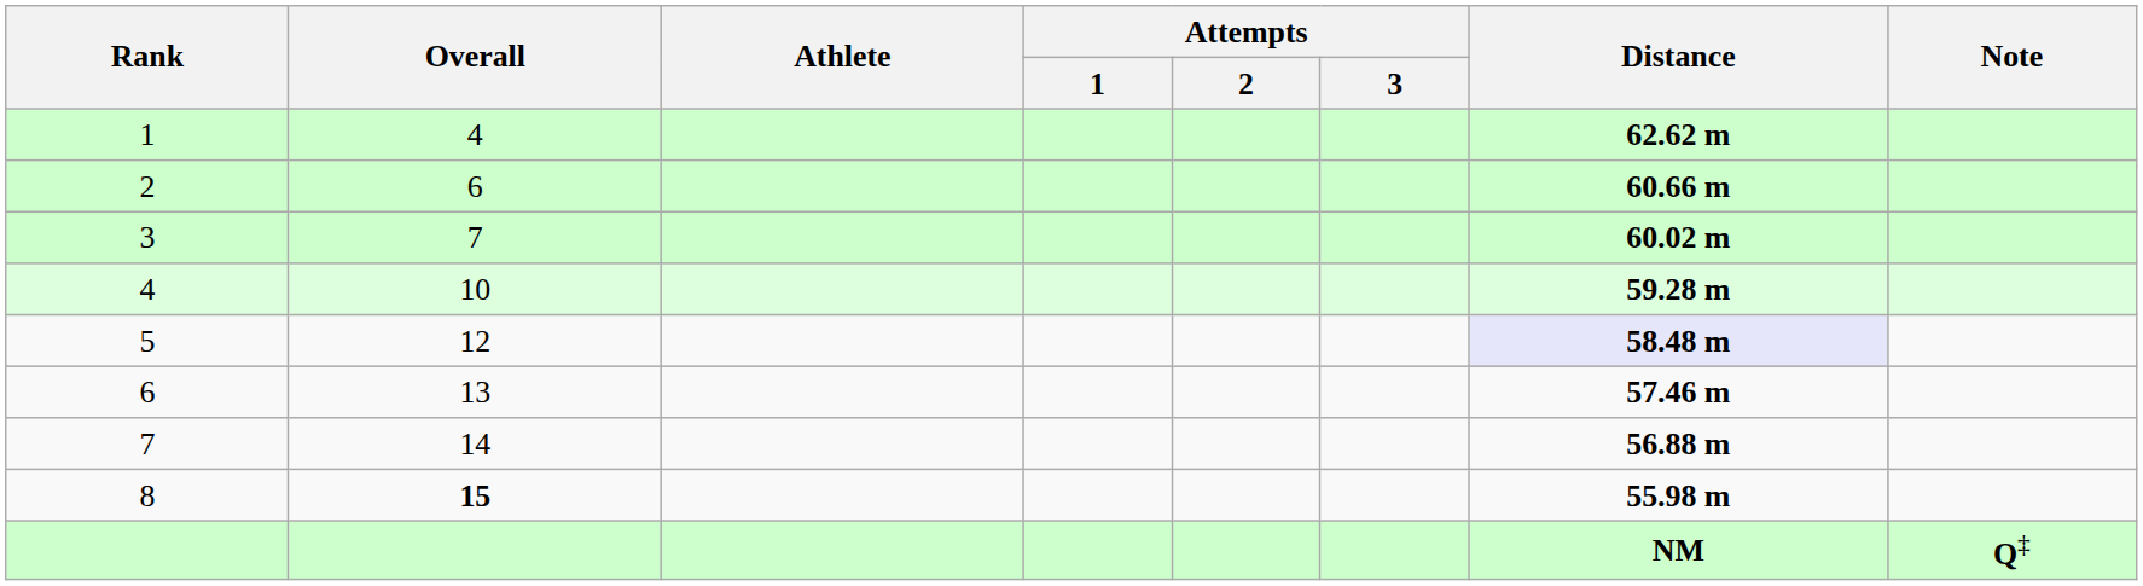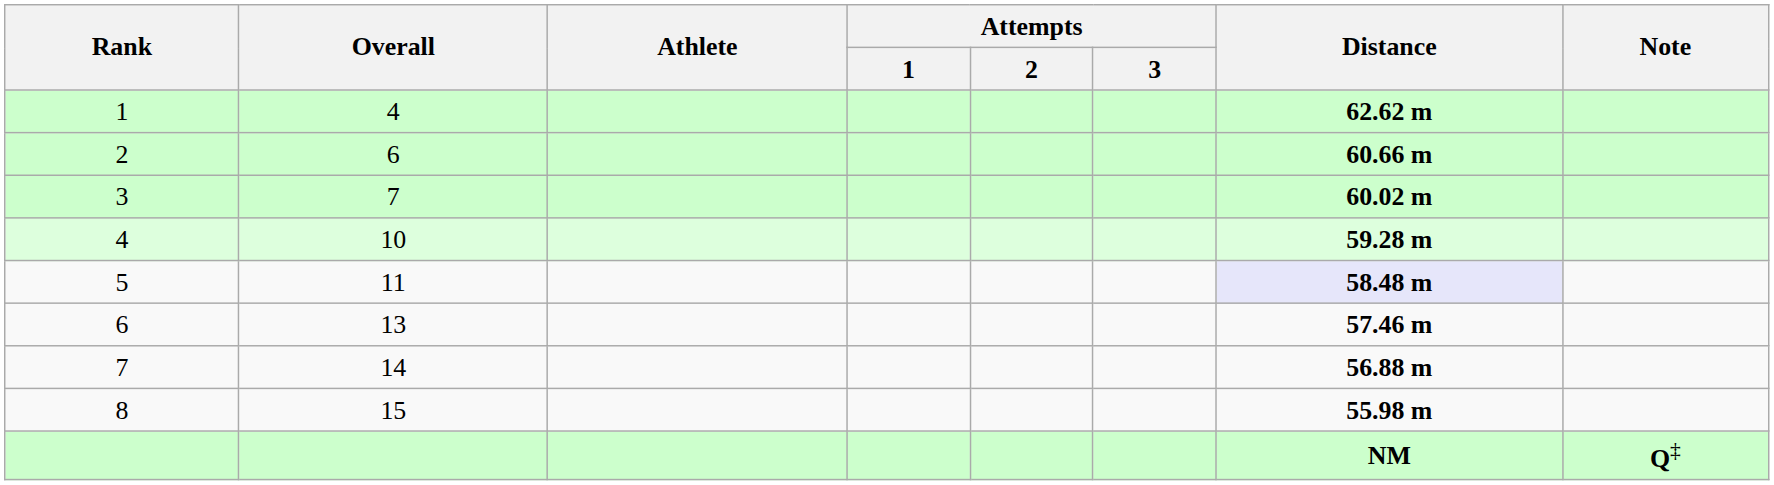 <table class="wikitable" style=" text-align:center; font-size:110%;" width="95%">
 <tr>
 <th rowspan="2">Rank</th>
 <th rowspan="2">Overall</th>
 <th rowspan="2">Athlete</th>
 <th colspan="3">Attempts</th>
 <th rowspan="2">Distance</th>
 <th rowspan="2">Note</th>
 </tr>
 <tr>
 <th>1</th>
 <th>2</th>
 <th>3</th>
 </tr>
 <tr style="background:#ccffcc;">
 <td>1</td>
 <td>4</td>
 <td align=left></td>
 <td></td>
 <td></td>
 <td></td>
 <td><strong>62.62 m </strong></td>
 <td></td>
 </tr>
 <tr style="background:#ccffcc;">
 <td>2</td>
 <td>6</td>
 <td align=left></td>
 <td></td>
 <td></td>
 <td></td>
 <td><strong>60.66 m </strong></td>
 <td></td>
 </tr>
 <tr style="background:#ccffcc;">
 <td>3</td>
 <td>7</td>
 <td align=left></td>
 <td></td>
 <td></td>
 <td></td>
 <td><strong>60.02 m </strong></td>
 <td></td>
 </tr>
 <tr style="background:#ddffdd;">
 <td>4</td>
 <td>10</td>
 <td align=left></td>
 <td></td>
 <td></td>
 <td></td>
 <td><strong>59.28 m </strong></td>
 <td></td>
 </tr>
 <tr>
 <td>5</td>
-<td>12</td>
+<td>11</td>
 <td align=left></td>
 <td></td>
 <td></td>
 <td></td>
 <td style="background: lavender;"><strong>58.48 m </strong></td>
 <td></td>
 </tr>
 <tr>
 <td>6</td>
 <td>13</td>
 <td align=left></td>
 <td></td>
 <td></td>
 <td></td>
 <td><strong>57.46 m </strong></td>
 <td></td>
 </tr>
 <tr>
 <td>7</td>
 <td>14</td>
 <td align=left></td>
 <td></td>
 <td></td>
 <td></td>
 <td><strong>56.88 m </strong></td>
 <td></td>
 </tr>
 <tr>
 <td>8</td>
-<td><strong>15</strong></td>
+<td>15</td>
 <td align=left></td>
 <td></td>
 <td></td>
 <td></td>
 <td><strong>55.98 m </strong></td>
 <td></td>
 </tr>
 <tr bgcolor=ccffcc>
 <td></td>
 <td></td>
 <td align=left></td>
 <td></td>
 <td></td>
 <td></td>
 <td><strong>NM</strong></td>
 <td><strong>Q</strong><sup>‡</sup></td>
 </tr>
 </table>
